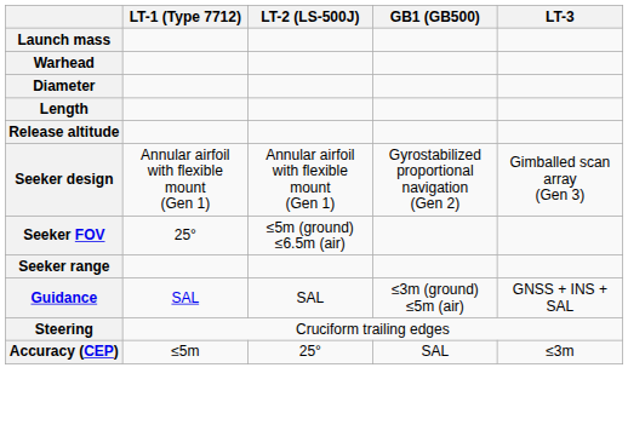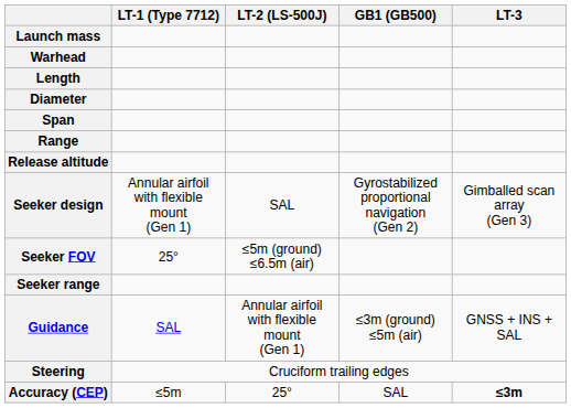 <table class="wikitable" style=text-align:center;>
 <tr>
 <th></th>
 <th style=width:130px;>LT-1 (Type 7712)</th>
 <th style=width:130px;>LT-2 (LS-500J)</th>
 <th style=width:130px;>GB1 (GB500)</th>
 <th style=width:130px;>LT-3</th>
 </tr>
 <tr>
 <th>Launch mass</th>
 <td></td>
 <td></td>
 <td></td>
 <td></td>
 </tr>
 <tr>
 <th>Warhead</th>
 <td></td>
 <td></td>
 <td></td>
 <td></td>
 </tr>
 <tr>
+<th>Length</th>
+<td></td>
+<td></td>
+<td></td>
+<td></td>
+</tr>
+<tr>
 <th>Diameter</th>
 <td></td>
 <td></td>
 <td></td>
 <td></td>
 </tr>
 <tr>
-<th>Length</th>
+<th>Span</th>
+<td></td>
+<td></td>
+<td></td>
+<td></td>
+</tr>
+<tr>
+<th>Range</th>
 <td></td>
 <td></td>
 <td></td>
 <td></td>
 </tr>
 <tr>
 <th>Release altitude</th>
 <td></td>
 <td></td>
 <td></td>
 <td></td>
 </tr>
 <tr>
 <th>Seeker design</th>
 <td>Annular airfoil with flexible mount<br>(Gen 1)</td>
-<td>Annular airfoil with flexible mount<br>(Gen 1)</td>
+<td>SAL</td>
 <td>Gyrostabilized proportional navigation<br>(Gen 2)</td>
 <td>Gimballed scan array<br>(Gen 3)</td>
 </tr>
 <tr>
 <th>Seeker <a href='#'>FOV</a></th>
 <td>25°</td>
 <td>≤5m (ground)<br>≤6.5m (air)</td>
 <td></td>
 <td></td>
 </tr>
 <tr>
 <th>Seeker range</th>
 <td></td>
 <td></td>
 <td></td>
 <td></td>
 </tr>
 <tr>
 <th><a href='#'>Guidance</a></th>
 <td><a href='#'>SAL</a></td>
-<td>SAL</td>
+<td>Annular airfoil with flexible mount<br>(Gen 1)</td>
 <td>≤3m (ground)<br>≤5m (air)</td>
 <td>GNSS + INS + SAL</td>
 </tr>
 <tr>
 <th>Steering</th>
 <td colspan=4 style="text-align: center;">Cruciform trailing edges</td>
 </tr>
 <tr>
 <th>Accuracy (<a href='#'>CEP</a>)</th>
 <td>≤5m</td>
 <td>25°</td>
 <td>SAL</td>
-<td>≤3m</td>
+<td><strong>≤3m</strong></td>
 </tr>
 </table>
